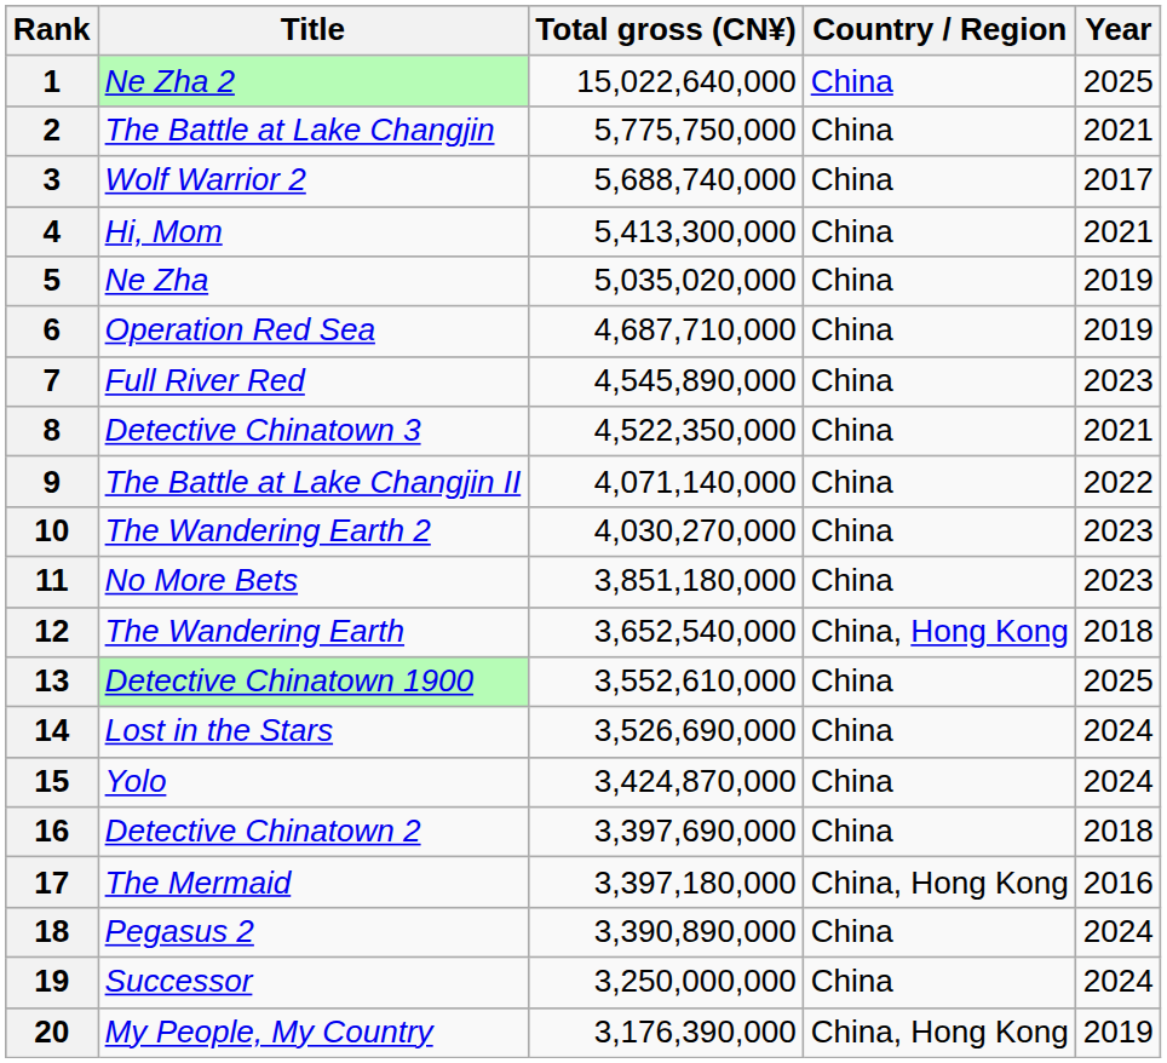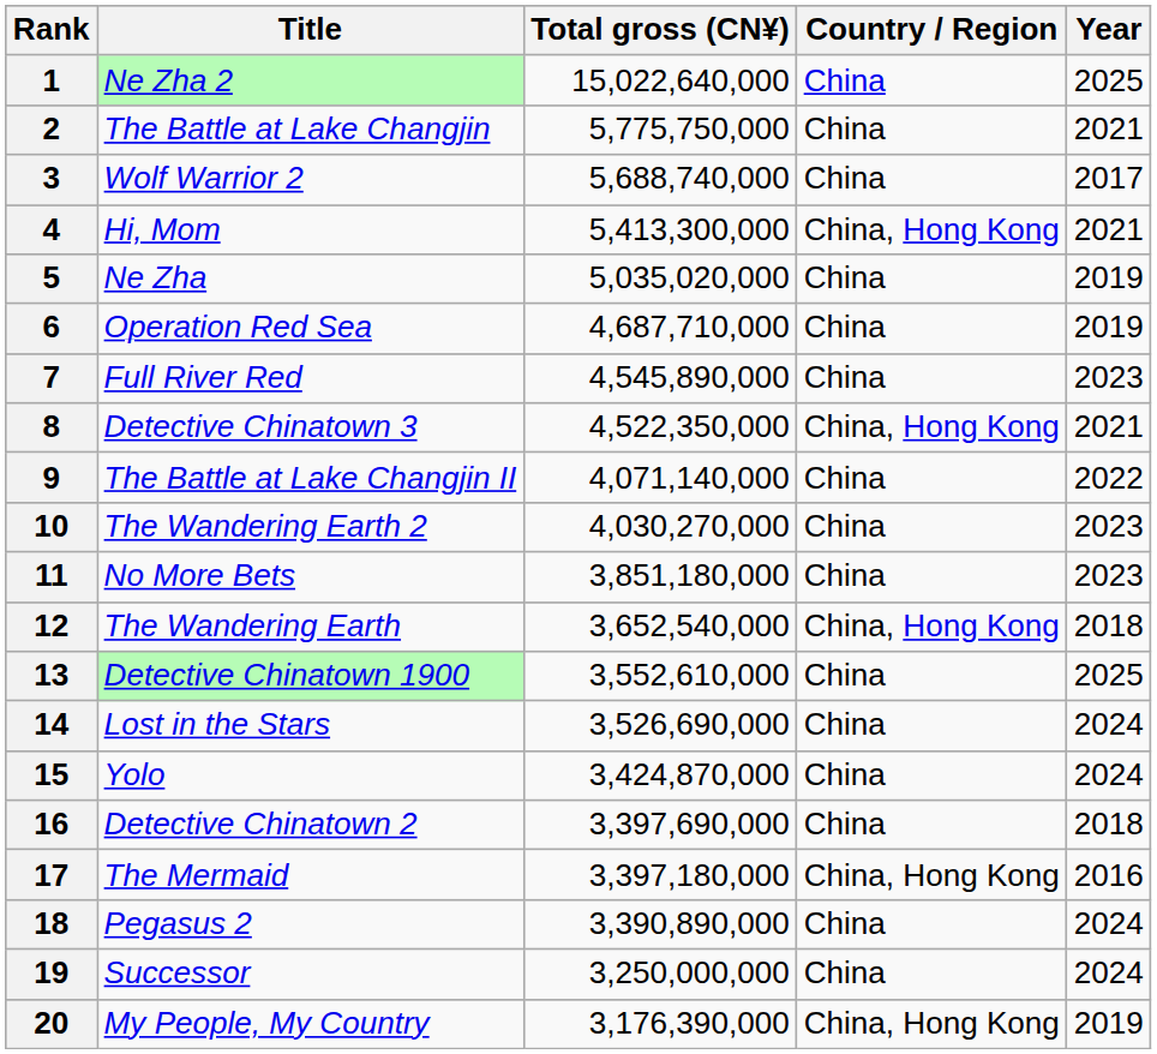 <table class="wikitable sortable">
 <tr>
 <th>Rank</th>
 <th>Title</th>
 <th>Total gross (CN¥)</th>
 <th>Country / Region</th>
 <th>Year</th>
 </tr>
 <tr>
 <th>1</th>
 <td style="background:#b6fcb6;"><em><a href='#'>Ne Zha 2</a></em></td>
 <td style="text-align:right">15,022,640,000</td>
 <td><a href='#'>China</a></td>
 <td>2025</td>
 </tr>
 <tr>
 <th>2</th>
 <td scope="row"><em><a href='#'>The Battle at Lake Changjin</a></em></td>
 <td style="text-align:right">5,775,750,000</td>
 <td>China</td>
 <td>2021</td>
 </tr>
 <tr>
 <th>3</th>
 <td scope="row"><em><a href='#'>Wolf Warrior 2</a></em></td>
 <td style="text-align:right">5,688,740,000</td>
 <td>China</td>
 <td>2017</td>
 </tr>
 <tr>
 <th>4</th>
 <td scope="row"><em><a href='#'>Hi, Mom</a></em></td>
 <td style="text-align:right">5,413,300,000</td>
-<td>China</td>
+<td>China, <a href='#'>Hong Kong</a></td>
 <td>2021</td>
 </tr>
 <tr>
 <th>5</th>
 <td scope="row"><em><a href='#'>Ne Zha</a></em></td>
 <td style="text-align:right">5,035,020,000</td>
 <td>China</td>
 <td>2019</td>
 </tr>
 <tr>
 <th>6</th>
 <td scope="row"><em><a href='#'>Operation Red Sea</a></em></td>
 <td style="text-align:right">4,687,710,000</td>
 <td>China</td>
 <td>2019</td>
 </tr>
 <tr>
 <th>7</th>
 <td scope="row"><em><a href='#'>Full River Red</a></em></td>
 <td style="text-align:right">4,545,890,000</td>
 <td>China</td>
 <td>2023</td>
 </tr>
 <tr>
 <th>8</th>
 <td scope="row"><em><a href='#'>Detective Chinatown 3</a></em></td>
 <td style="text-align:right">4,522,350,000</td>
-<td>China</td>
+<td>China, <a href='#'>Hong Kong</a></td>
 <td>2021</td>
 </tr>
 <tr>
 <th>9</th>
 <td scope="row"><em><a href='#'>The Battle at Lake Changjin II</a></em></td>
 <td style="text-align:right">4,071,140,000</td>
 <td>China</td>
 <td>2022</td>
 </tr>
 <tr>
 <th>10</th>
 <td scope="row"><em><a href='#'>The Wandering Earth 2</a></em></td>
 <td style="text-align:right">4,030,270,000</td>
 <td>China</td>
 <td>2023</td>
 </tr>
 <tr>
 <th>11</th>
 <td scope="row"><em><a href='#'>No More Bets</a></em></td>
 <td style="text-align:right">3,851,180,000</td>
 <td>China</td>
 <td>2023</td>
 </tr>
 <tr>
 <th>12</th>
 <td scope="row"><em><a href='#'>The Wandering Earth</a></em></td>
 <td style="text-align:right">3,652,540,000</td>
 <td>China, <a href='#'>Hong Kong</a></td>
 <td>2018</td>
 </tr>
 <tr>
 <th>13</th>
 <td style="background:#b6fcb6;"><em><a href='#'>Detective Chinatown 1900</a></em></td>
 <td style="text-align:right">3,552,610,000</td>
 <td>China</td>
 <td>2025</td>
 </tr>
 <tr>
 <th>14</th>
 <td><a href='#'><em>Lost in the Stars</em></a></td>
 <td style="text-align:right">3,526,690,000</td>
 <td>China</td>
 <td>2024</td>
 </tr>
 <tr>
 <th>15</th>
 <td scope="row"><em><a href='#'>Yolo</a></em></td>
 <td style="text-align:right">3,424,870,000</td>
 <td>China</td>
 <td>2024</td>
 </tr>
 <tr>
 <th>16</th>
 <td scope="row"><em><a href='#'>Detective Chinatown 2</a></em></td>
 <td style="text-align:right">3,397,690,000</td>
 <td>China</td>
 <td>2018</td>
 </tr>
 <tr>
 <th>17</th>
 <td scope="row"><em><a href='#'>The Mermaid</a></em></td>
 <td style="text-align:right">3,397,180,000</td>
 <td>China, Hong Kong</td>
 <td>2016</td>
 </tr>
 <tr>
 <th>18</th>
 <td scope="row"><em><a href='#'>Pegasus 2</a></em></td>
 <td style="text-align:right">3,390,890,000</td>
 <td>China</td>
 <td>2024</td>
 </tr>
 <tr>
 <th>19</th>
 <td scope="row"><em><a href='#'>Successor</a></em></td>
 <td style="text-align:right">3,250,000,000</td>
 <td>China</td>
 <td>2024</td>
 </tr>
 <tr>
 <th>20</th>
 <td scope="row"><em><a href='#'>My People, My Country</a></em></td>
 <td style="text-align:right">3,176,390,000</td>
 <td>China, Hong Kong</td>
 <td>2019</td>
 </tr>
 </table>
